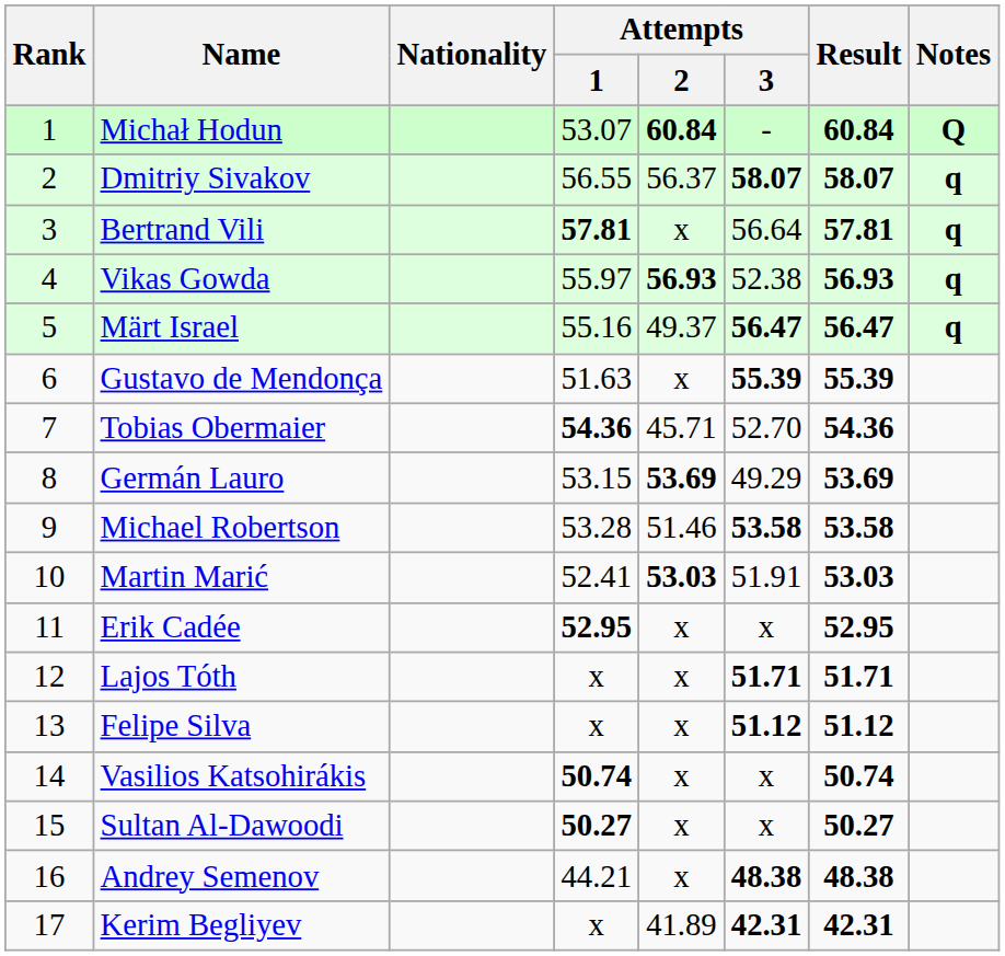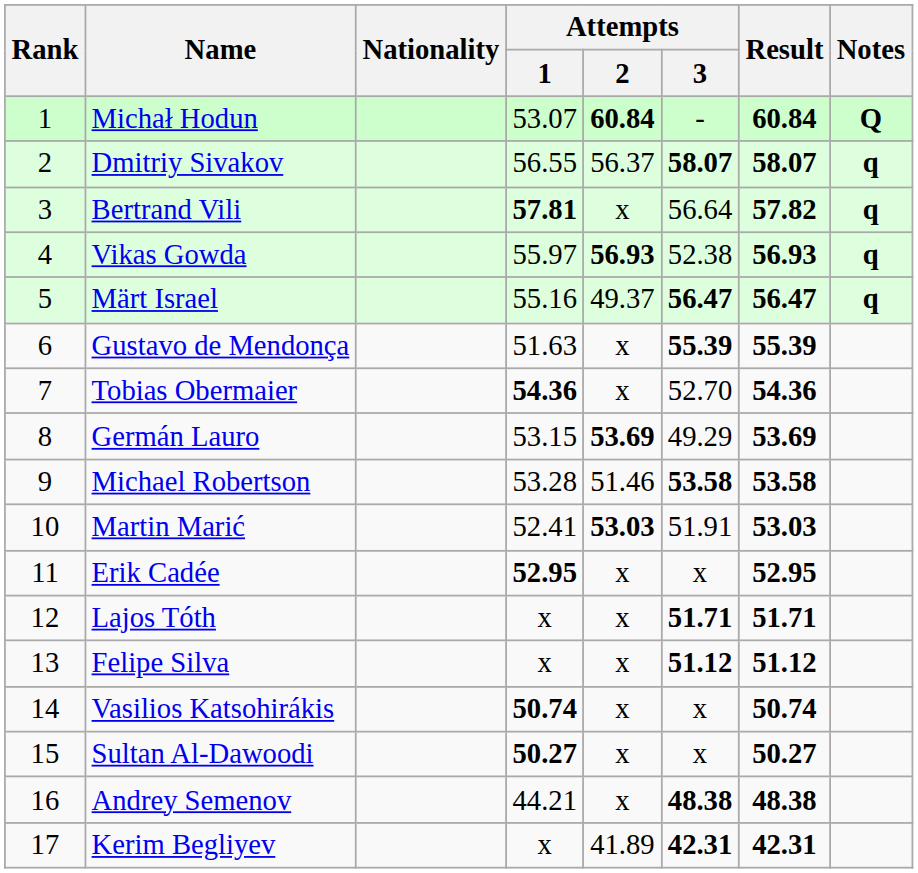 <table class="wikitable sortable" style="text-align:center">
 <tr>
 <th rowspan=2>Rank</th>
 <th rowspan=2>Name</th>
 <th rowspan=2>Nationality</th>
 <th colspan=3>Attempts</th>
 <th rowspan=2>Result</th>
 <th rowspan=2>Notes</th>
 </tr>
 <tr>
 <th>1</th>
 <th>2</th>
 <th>3</th>
 </tr>
 <tr bgcolor=ccffcc>
 <td>1</td>
 <td align=left><a href='#'>Michał Hodun</a></td>
 <td align=left></td>
 <td>53.07</td>
 <td><strong>60.84</strong></td>
 <td>-</td>
 <td><strong>60.84</strong></td>
 <td><strong>Q</strong></td>
 </tr>
 <tr bgcolor=ddffdd>
 <td>2</td>
 <td align=left><a href='#'>Dmitriy Sivakov</a></td>
 <td align=left></td>
 <td>56.55</td>
 <td>56.37</td>
 <td><strong>58.07</strong></td>
 <td><strong>58.07</strong></td>
 <td><strong>q</strong></td>
 </tr>
 <tr bgcolor=ddffdd>
 <td>3</td>
 <td align=left><a href='#'>Bertrand Vili</a></td>
 <td align=left></td>
 <td><strong>57.81</strong></td>
 <td>x</td>
 <td>56.64</td>
-<td><strong>57.81</strong></td>
+<td><strong>57.82</strong></td>
 <td><strong>q</strong></td>
 </tr>
 <tr bgcolor=ddffdd>
 <td>4</td>
 <td align=left><a href='#'>Vikas Gowda</a></td>
 <td align=left></td>
 <td>55.97</td>
 <td><strong>56.93</strong></td>
 <td>52.38</td>
 <td><strong>56.93</strong></td>
 <td><strong>q</strong></td>
 </tr>
 <tr bgcolor=ddffdd>
 <td>5</td>
 <td align=left><a href='#'>Märt Israel</a></td>
 <td align=left></td>
 <td>55.16</td>
 <td>49.37</td>
 <td><strong>56.47</strong></td>
 <td><strong>56.47</strong></td>
 <td><strong>q</strong></td>
 </tr>
 <tr>
 <td>6</td>
 <td align=left><a href='#'>Gustavo de Mendonça</a></td>
 <td align=left></td>
 <td>51.63</td>
 <td>x</td>
 <td><strong>55.39</strong></td>
 <td><strong>55.39</strong></td>
 <td></td>
 </tr>
 <tr>
 <td>7</td>
 <td align=left><a href='#'>Tobias Obermaier</a></td>
 <td align=left></td>
 <td><strong>54.36</strong></td>
-<td>45.71</td>
+<td>x</td>
 <td>52.70</td>
 <td><strong>54.36</strong></td>
 <td></td>
 </tr>
 <tr>
 <td>8</td>
 <td align=left><a href='#'>Germán Lauro</a></td>
 <td align=left></td>
 <td>53.15</td>
 <td><strong>53.69</strong></td>
 <td>49.29</td>
 <td><strong>53.69</strong></td>
 <td></td>
 </tr>
 <tr>
 <td>9</td>
 <td align=left><a href='#'>Michael Robertson</a></td>
 <td align=left></td>
 <td>53.28</td>
 <td>51.46</td>
 <td><strong>53.58</strong></td>
 <td><strong>53.58</strong></td>
 <td></td>
 </tr>
 <tr>
 <td>10</td>
 <td align=left><a href='#'>Martin Marić</a></td>
 <td align=left></td>
 <td>52.41</td>
 <td><strong>53.03</strong></td>
 <td>51.91</td>
 <td><strong>53.03</strong></td>
 <td></td>
 </tr>
 <tr>
 <td>11</td>
 <td align=left><a href='#'>Erik Cadée</a></td>
 <td align=left></td>
 <td><strong>52.95</strong></td>
 <td>x</td>
 <td>x</td>
 <td><strong>52.95</strong></td>
 <td></td>
 </tr>
 <tr>
 <td>12</td>
 <td align=left><a href='#'>Lajos Tóth</a></td>
 <td align=left></td>
 <td>x</td>
 <td>x</td>
 <td><strong>51.71</strong></td>
 <td><strong>51.71</strong></td>
 <td></td>
 </tr>
 <tr>
 <td>13</td>
 <td align=left><a href='#'>Felipe Silva</a></td>
 <td align=left></td>
 <td>x</td>
 <td>x</td>
 <td><strong>51.12</strong></td>
 <td><strong>51.12</strong></td>
 <td></td>
 </tr>
 <tr>
 <td>14</td>
 <td align=left><a href='#'>Vasilios Katsohirákis</a></td>
 <td align=left></td>
 <td><strong>50.74</strong></td>
 <td>x</td>
 <td>x</td>
 <td><strong>50.74</strong></td>
 <td></td>
 </tr>
 <tr>
 <td>15</td>
 <td align=left><a href='#'>Sultan Al-Dawoodi</a></td>
 <td align=left></td>
 <td><strong>50.27</strong></td>
 <td>x</td>
 <td>x</td>
 <td><strong>50.27</strong></td>
 <td></td>
 </tr>
 <tr>
 <td>16</td>
 <td align=left><a href='#'>Andrey Semenov</a></td>
 <td align=left></td>
 <td>44.21</td>
 <td>x</td>
 <td><strong>48.38</strong></td>
 <td><strong>48.38</strong></td>
 <td></td>
 </tr>
 <tr>
 <td>17</td>
 <td align=left><a href='#'>Kerim Begliyev</a></td>
 <td align=left></td>
 <td>x</td>
 <td>41.89</td>
 <td><strong>42.31</strong></td>
 <td><strong>42.31</strong></td>
 <td></td>
 </tr>
 </table>
